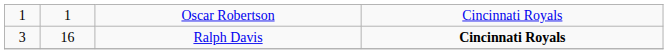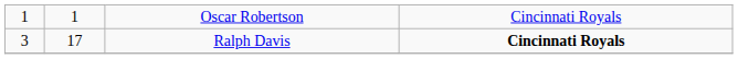 <table class="wikitable" width="60%">
 <tr align="center" bgcolor="">
 <td>1</td>
 <td>1</td>
 <td><a href='#'>Oscar Robertson</a></td>
 <td><a href='#'>Cincinnati Royals</a></td>
 </tr>
 <tr align="center" bgcolor="">
 <td>3</td>
-<td>16</td>
+<td>17</td>
 <td><a href='#'>Ralph Davis</a></td>
 <td><strong>Cincinnati Royals</strong></td>
 </tr>
 <tr align="center" bgcolor="">
 </tr>
 </table>
